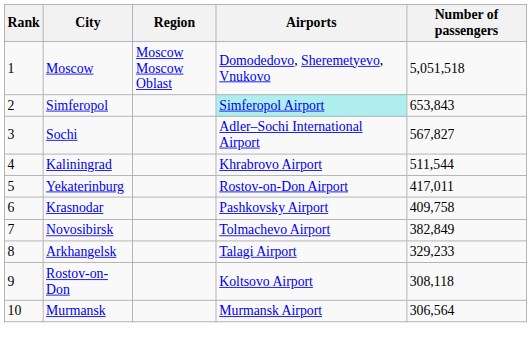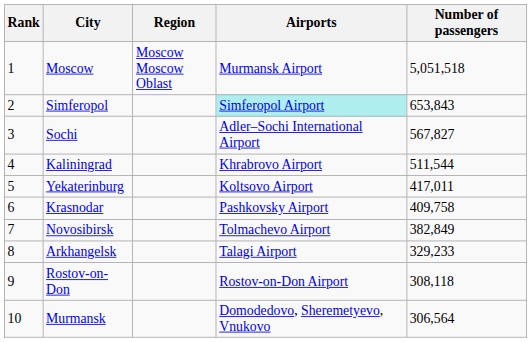 <table class="wikitable sortable" style="font-size: 100%" width=align=>
 <tr>
 <th>Rank</th>
 <th>City</th>
 <th>Region</th>
 <th>Airports</th>
 <th>Number of passengers</th>
 </tr>
 <tr>
 <td>1</td>
 <td><a href='#'>Moscow</a></td>
 <td> <a href='#'>Moscow</a><br> <a href='#'>Moscow Oblast</a></td>
-<td><a href='#'>Domodedovo</a>, <a href='#'>Sheremetyevo</a>, <a href='#'>Vnukovo</a></td>
+<td><a href='#'>Murmansk Airport</a></td>
 <td>5,051,518</td>
 </tr>
 <tr>
 <td>2</td>
 <td><a href='#'>Simferopol</a></td>
 <td></td>
 <td style="background: paleturquoise;"><a href='#'>Simferopol Airport</a></td>
 <td>653,843</td>
 </tr>
 <tr>
 <td>3</td>
 <td><a href='#'>Sochi</a></td>
 <td></td>
 <td><a href='#'>Adler–Sochi International Airport</a></td>
 <td>567,827</td>
 </tr>
 <tr>
 <td>4</td>
 <td><a href='#'>Kaliningrad</a></td>
 <td></td>
 <td><a href='#'>Khrabrovo Airport</a></td>
 <td>511,544</td>
 </tr>
 <tr>
 <td>5</td>
 <td><a href='#'>Yekaterinburg</a></td>
 <td></td>
-<td><a href='#'>Rostov-on-Don Airport</a></td>
+<td><a href='#'>Koltsovo Airport</a></td>
 <td>417,011</td>
 </tr>
 <tr>
 <td>6</td>
 <td><a href='#'>Krasnodar</a></td>
 <td></td>
 <td><a href='#'>Pashkovsky Airport</a></td>
 <td>409,758</td>
 </tr>
 <tr>
 <td>7</td>
 <td><a href='#'>Novosibirsk</a></td>
 <td></td>
 <td><a href='#'>Tolmachevo Airport</a></td>
 <td>382,849</td>
 </tr>
 <tr>
 <td>8</td>
 <td><a href='#'>Arkhangelsk</a></td>
 <td></td>
 <td><a href='#'>Talagi Airport</a></td>
 <td>329,233</td>
 </tr>
 <tr>
 <td>9</td>
 <td><a href='#'>Rostov-on-Don</a></td>
 <td></td>
-<td><a href='#'>Koltsovo Airport</a></td>
+<td><a href='#'>Rostov-on-Don Airport</a></td>
 <td>308,118</td>
 </tr>
 <tr>
 <td>10</td>
 <td><a href='#'>Murmansk</a></td>
 <td></td>
-<td><a href='#'>Murmansk Airport</a></td>
+<td><a href='#'>Domodedovo</a>, <a href='#'>Sheremetyevo</a>, <a href='#'>Vnukovo</a></td>
 <td>306,564</td>
 </tr>
 </table>
